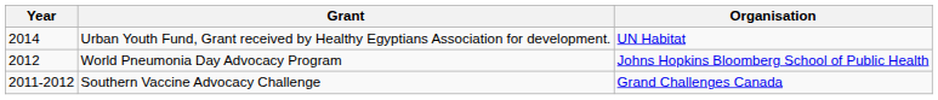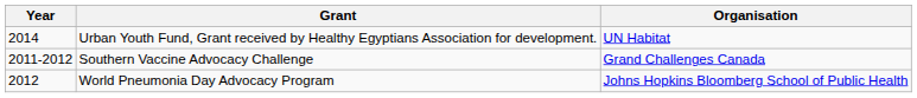 <table class="wikitable">
 <tr>
 <th><strong>Year</strong></th>
 <th>Grant</th>
 <th>Organisation</th>
 </tr>
 <tr>
 <td>2014</td>
 <td>Urban Youth Fund, Grant received by Healthy Egyptians Association for development.</td>
 <td><a href='#'>UN Habitat</a></td>
 </tr>
 <tr>
+<td>2011-2012</td>
+<td>Southern Vaccine Advocacy Challenge</td>
+<td><a href='#'>Grand Challenges Canada</a></td>
+</tr>
+<tr>
 <td>2012</td>
 <td>World Pneumonia Day Advocacy Program</td>
 <td><a href='#'>Johns Hopkins Bloomberg School of Public Health</a></td>
 </tr>
-<tr>
-<td>2011-2012</td>
-<td>Southern Vaccine Advocacy Challenge</td>
-<td><a href='#'>Grand Challenges Canada</a></td>
-</tr>
 </table>
